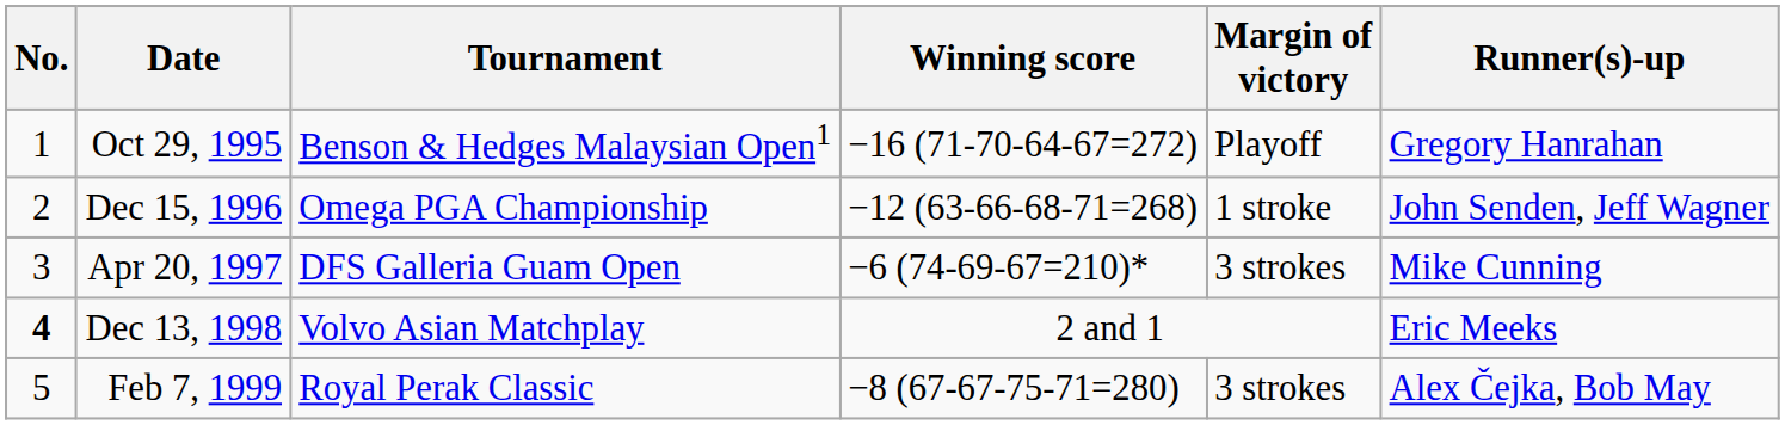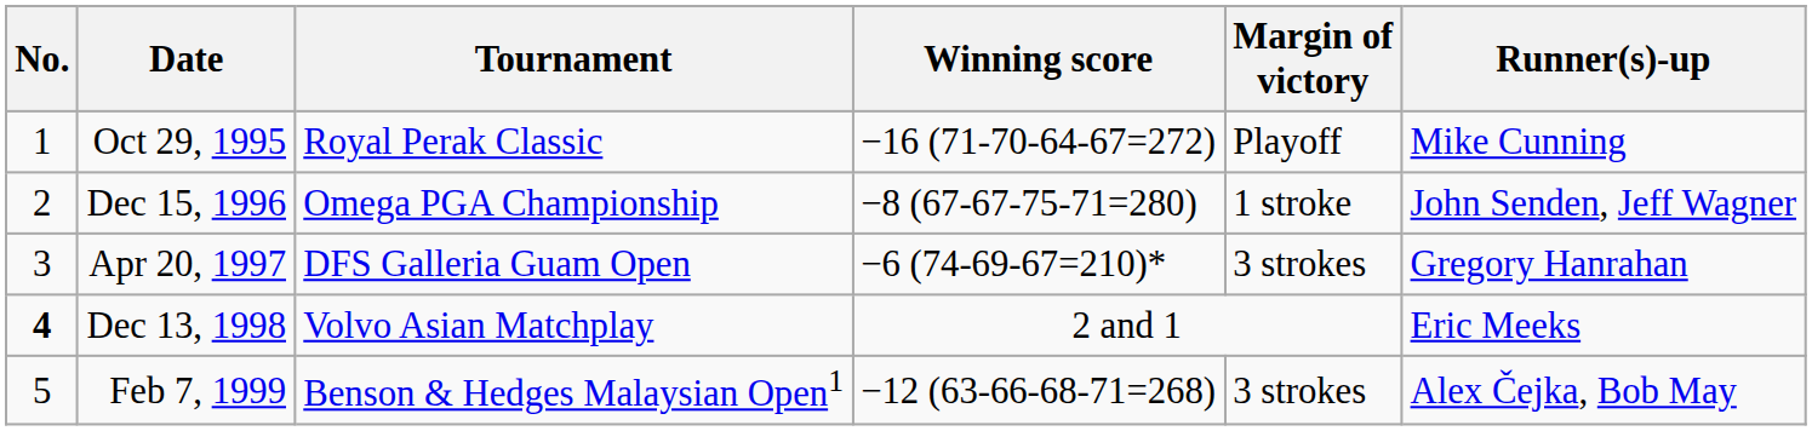 <table class="wikitable" style="font-size:95%;">
 <tr>
 <th>No.</th>
 <th>Date</th>
 <th>Tournament</th>
 <th>Winning score</th>
 <th>Margin of<br>victory</th>
 <th>Runner(s)-up</th>
 </tr>
 <tr>
 <td align=center>1</td>
 <td align=right>Oct 29, <a href='#'>1995</a></td>
-<td><a href='#'>Benson & Hedges Malaysian Open</a><sup>1</sup></td>
+<td><a href='#'>Royal Perak Classic</a></td>
 <td>−16 (71-70-64-67=272)</td>
 <td>Playoff</td>
-<td> <a href='#'>Gregory Hanrahan</a></td>
+<td> <a href='#'>Mike Cunning</a></td>
 </tr>
 <tr>
 <td align=center>2</td>
 <td align=right>Dec 15, <a href='#'>1996</a></td>
 <td><a href='#'>Omega PGA Championship</a></td>
-<td>−12 (63-66-68-71=268)</td>
+<td>−8 (67-67-75-71=280)</td>
 <td>1 stroke</td>
 <td> <a href='#'>John Senden</a>,  <a href='#'>Jeff Wagner</a></td>
 </tr>
 <tr>
 <td align=center>3</td>
 <td align=right>Apr 20, <a href='#'>1997</a></td>
 <td><a href='#'>DFS Galleria Guam Open</a></td>
 <td>−6 (74-69-67=210)*</td>
 <td>3 strokes</td>
-<td> <a href='#'>Mike Cunning</a></td>
+<td> <a href='#'>Gregory Hanrahan</a></td>
 </tr>
 <tr>
 <td align=center><strong>4</strong></td>
 <td align=right>Dec 13, <a href='#'>1998</a></td>
 <td><a href='#'>Volvo Asian Matchplay</a></td>
 <td colspan=2 align=center>2 and 1</td>
 <td> <a href='#'>Eric Meeks</a></td>
 </tr>
 <tr>
 <td align=center>5</td>
 <td align=right>Feb 7, <a href='#'>1999</a></td>
-<td><a href='#'>Royal Perak Classic</a></td>
-<td>−8 (67-67-75-71=280)</td>
+<td><a href='#'>Benson & Hedges Malaysian Open</a><sup>1</sup></td>
+<td>−12 (63-66-68-71=268)</td>
 <td>3 strokes</td>
 <td> <a href='#'>Alex Čejka</a>,  <a href='#'>Bob May</a></td>
 </tr>
 </table>
